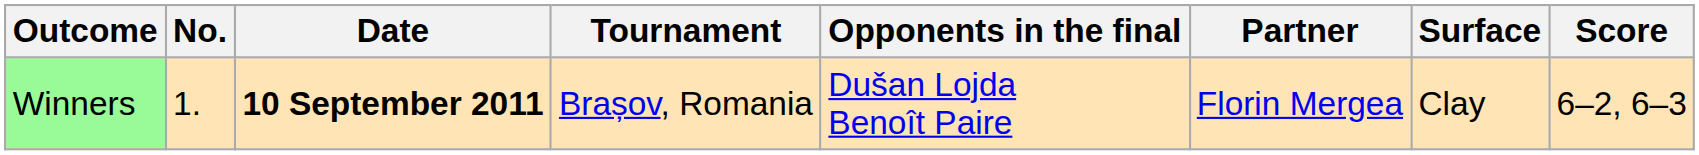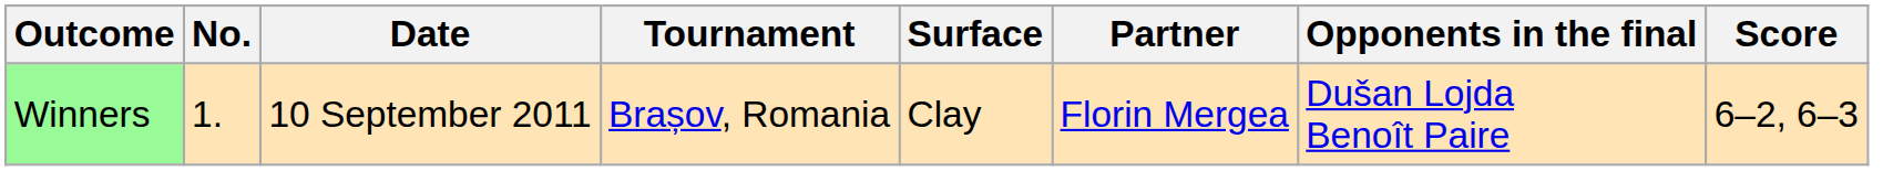 <table class="sortable wikitable">
 <tr>
 <th>Outcome</th>
 <th>No.</th>
 <th>Date</th>
 <th>Tournament</th>
+<th>Surface</th>
+<th>Partner</th>
 <th>Opponents in the final</th>
-<th>Partner</th>
-<th>Surface</th>
 <th>Score</th>
 </tr>
 <tr bgcolor="moccasin">
 <td style="background:#98FB98">Winners</td>
 <td>1.</td>
-<td><strong>10 September 2011</strong></td>
+<td>10 September 2011</td>
 <td><a href='#'>Brașov</a>, Romania</td>
+<td>Clay</td>
+<td> <a href='#'>Florin Mergea</a></td>
 <td> <a href='#'>Dušan Lojda</a> <br>  <a href='#'>Benoît Paire</a></td>
-<td> <a href='#'>Florin Mergea</a></td>
-<td>Clay</td>
 <td>6–2, 6–3</td>
 </tr>
 </table>
